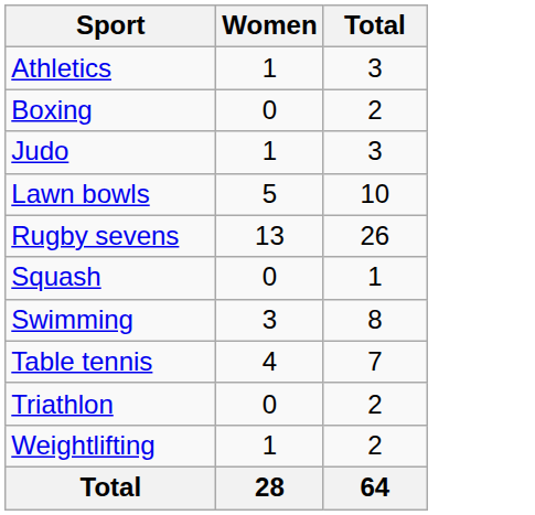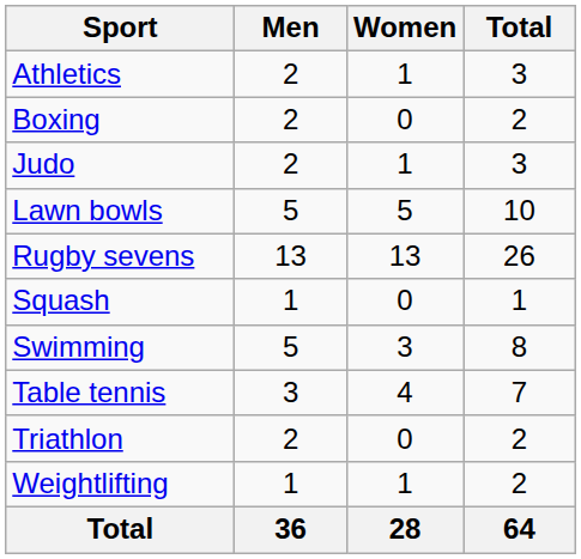 <table class="wikitable sortable" style="text-align:center;">
 <tr>
 <th width=120>Sport</th>
+<th width=55>Men</th>
 <th width=55>Women</th>
 <th width=55>Total</th>
 </tr>
 <tr>
 <td align=left><a href='#'>Athletics</a></td>
+<td>2</td>
 <td>1</td>
 <td>3</td>
 </tr>
 <tr>
 <td align=left><a href='#'>Boxing</a></td>
+<td>2</td>
 <td>0</td>
 <td>2</td>
 </tr>
 <tr>
 <td align=left><a href='#'>Judo</a></td>
+<td>2</td>
 <td>1</td>
 <td>3</td>
 </tr>
 <tr>
 <td align=left><a href='#'>Lawn bowls</a></td>
 <td>5</td>
+<td>5</td>
 <td>10</td>
 </tr>
 <tr>
 <td align=left><a href='#'>Rugby sevens</a></td>
 <td>13</td>
+<td>13</td>
 <td>26</td>
 </tr>
 <tr>
 <td align=left><a href='#'>Squash</a></td>
+<td>1</td>
 <td>0</td>
 <td>1</td>
 </tr>
 <tr>
 <td align=left><a href='#'>Swimming</a></td>
+<td>5</td>
 <td>3</td>
 <td>8</td>
 </tr>
 <tr>
 <td align=left><a href='#'>Table tennis</a></td>
+<td>3</td>
 <td>4</td>
 <td>7</td>
 </tr>
 <tr>
 <td align=left><a href='#'>Triathlon</a></td>
+<td>2</td>
 <td>0</td>
 <td>2</td>
 </tr>
 <tr>
 <td align=left><a href='#'>Weightlifting</a></td>
 <td>1</td>
+<td>1</td>
 <td>2</td>
 </tr>
 <tr>
 <th>Total</th>
+<th>36</th>
 <th>28</th>
 <th>64</th>
 </tr>
 </table>
